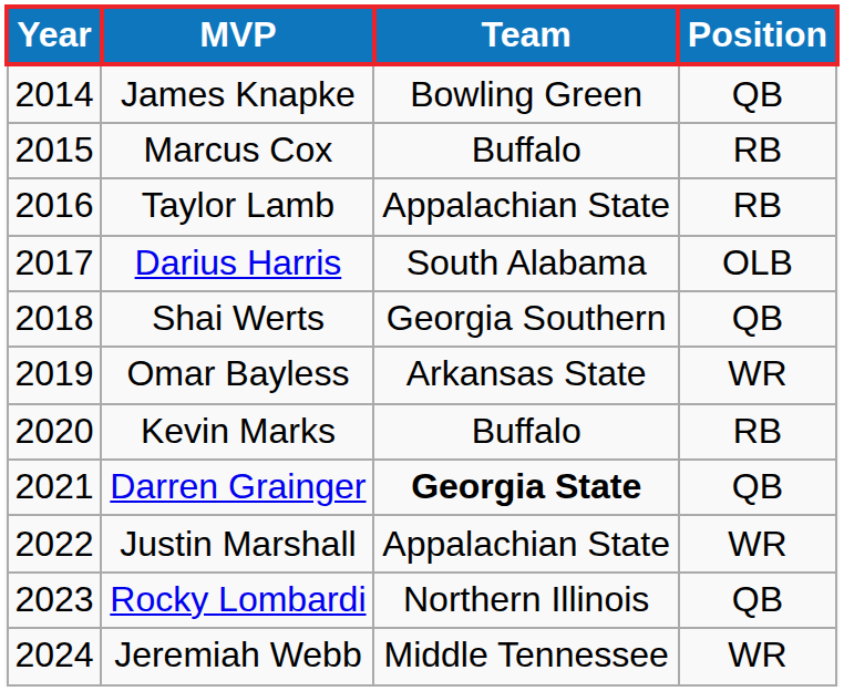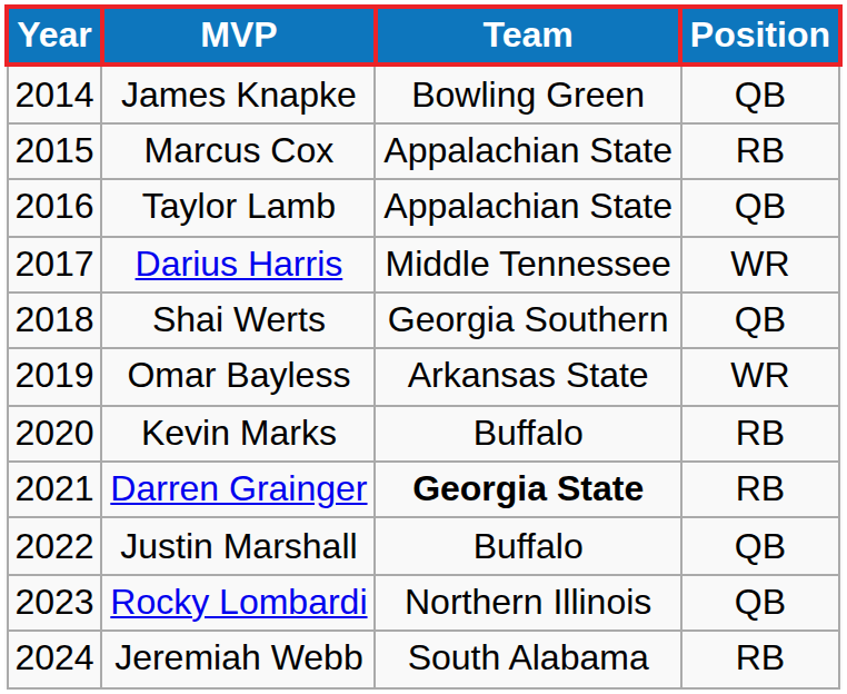 <table class="wikitable" style="text-align:center">
 <tr>
 <th style="background:#0D76BD; color:#FFFFFF; border: 2px solid #EC2328;">Year</th>
 <th style="background:#0D76BD; color:#FFFFFF; border: 2px solid #EC2328;">MVP</th>
 <th style="background:#0D76BD; color:#FFFFFF; border: 2px solid #EC2328;">Team</th>
 <th style="background:#0D76BD; color:#FFFFFF; border: 2px solid #EC2328;">Position</th>
 </tr>
 <tr>
 <td>2014</td>
 <td>James Knapke</td>
 <td>Bowling Green</td>
 <td>QB</td>
 </tr>
 <tr>
 <td>2015</td>
 <td>Marcus Cox</td>
-<td>Buffalo</td>
+<td>Appalachian State</td>
 <td>RB</td>
 </tr>
 <tr>
 <td>2016</td>
 <td>Taylor Lamb</td>
 <td>Appalachian State</td>
-<td>RB</td>
+<td>QB</td>
 </tr>
 <tr>
 <td>2017</td>
 <td><a href='#'>Darius Harris</a></td>
-<td>South Alabama</td>
-<td>OLB</td>
+<td>Middle Tennessee</td>
+<td>WR</td>
 </tr>
 <tr>
 <td>2018</td>
 <td>Shai Werts</td>
 <td>Georgia Southern</td>
 <td>QB</td>
 </tr>
 <tr>
 <td>2019</td>
 <td>Omar Bayless</td>
 <td>Arkansas State</td>
 <td>WR</td>
 </tr>
 <tr>
 <td>2020</td>
 <td>Kevin Marks</td>
 <td>Buffalo</td>
 <td>RB</td>
 </tr>
 <tr>
 <td>2021</td>
 <td><a href='#'>Darren Grainger</a></td>
 <td><strong>Georgia State</strong></td>
-<td>QB</td>
+<td>RB</td>
 </tr>
 <tr>
 <td>2022</td>
 <td>Justin Marshall</td>
-<td>Appalachian State</td>
-<td>WR</td>
+<td>Buffalo</td>
+<td>QB</td>
 </tr>
 <tr>
 <td>2023</td>
 <td><a href='#'>Rocky Lombardi</a></td>
 <td>Northern Illinois</td>
 <td>QB</td>
 </tr>
 <tr>
 <td>2024</td>
 <td>Jeremiah Webb</td>
-<td>Middle Tennessee</td>
-<td>WR</td>
+<td>South Alabama</td>
+<td>RB</td>
 </tr>
 </table>
